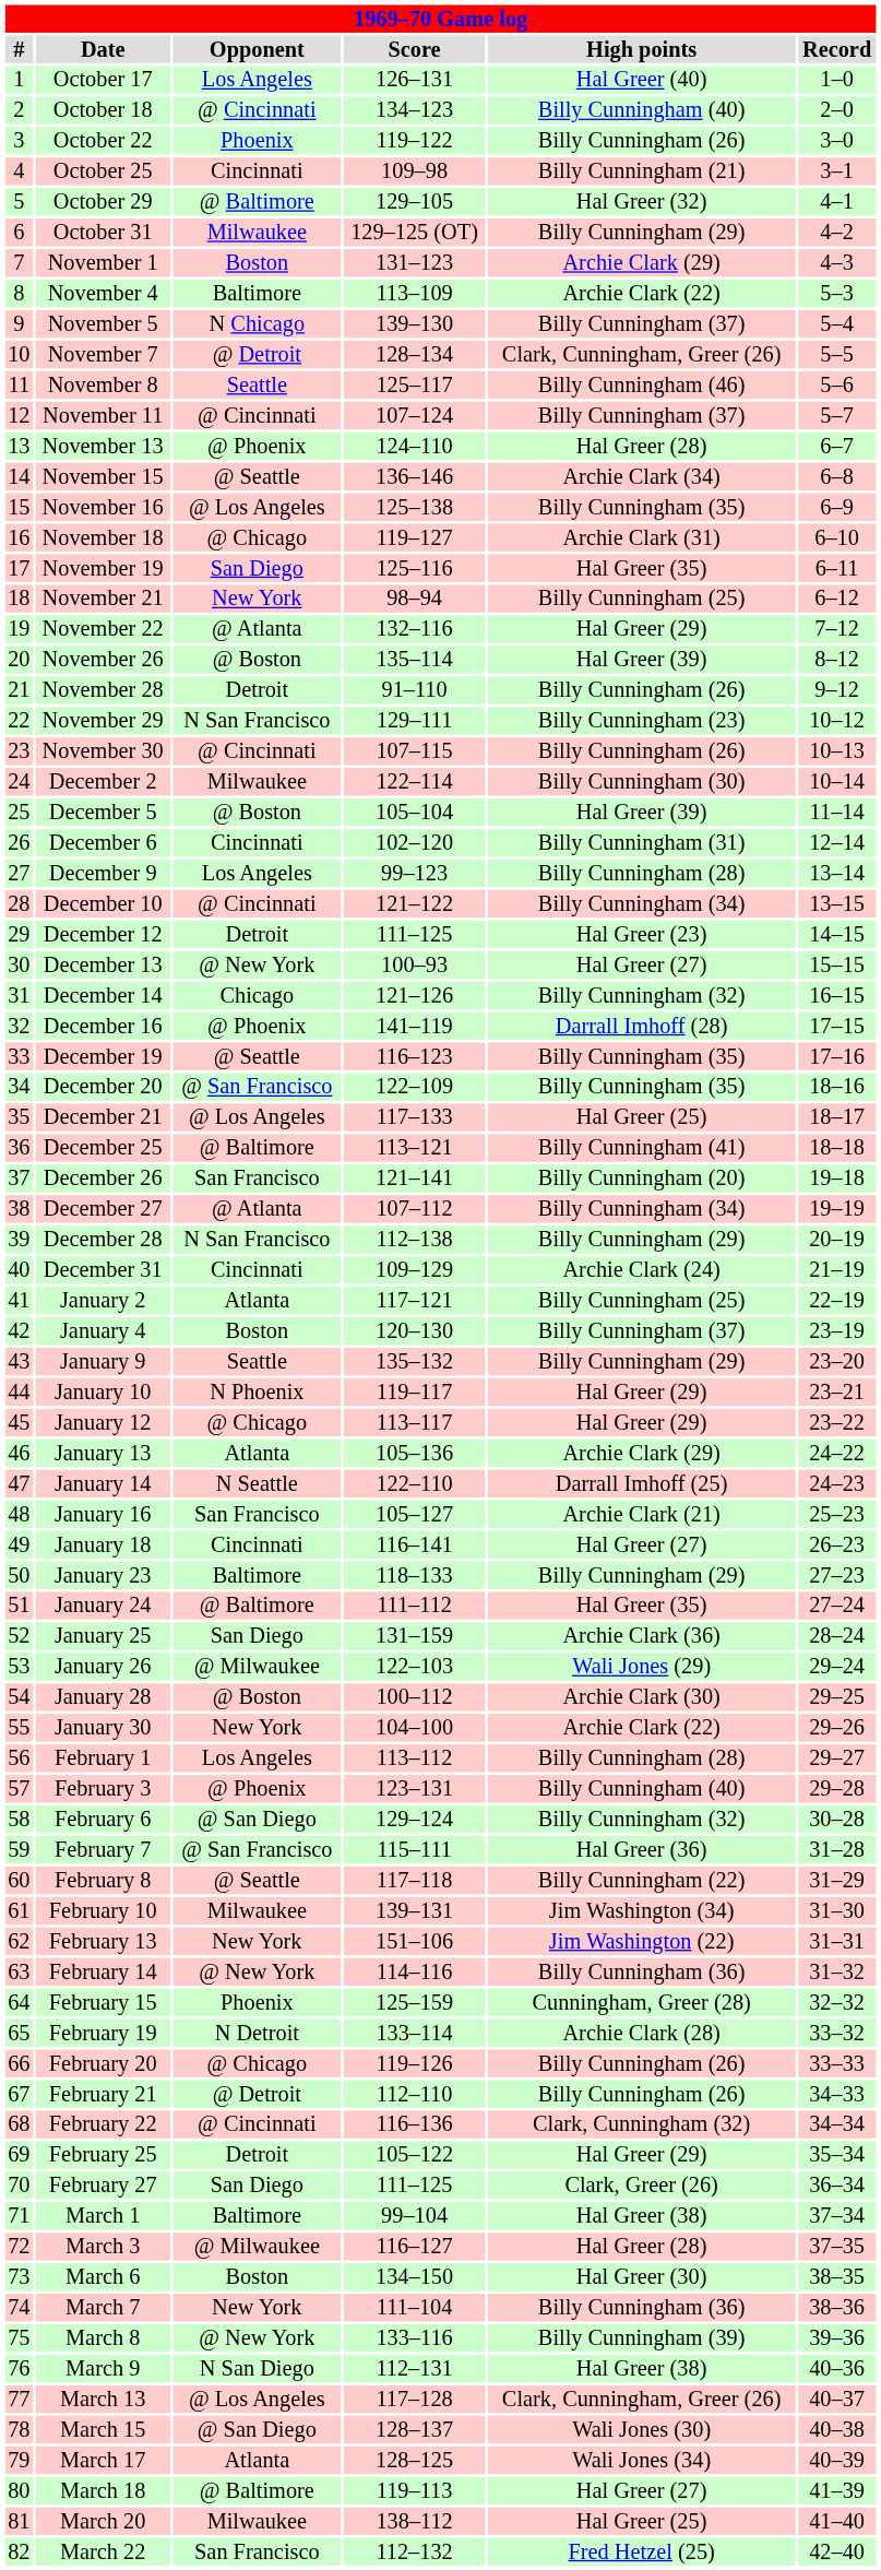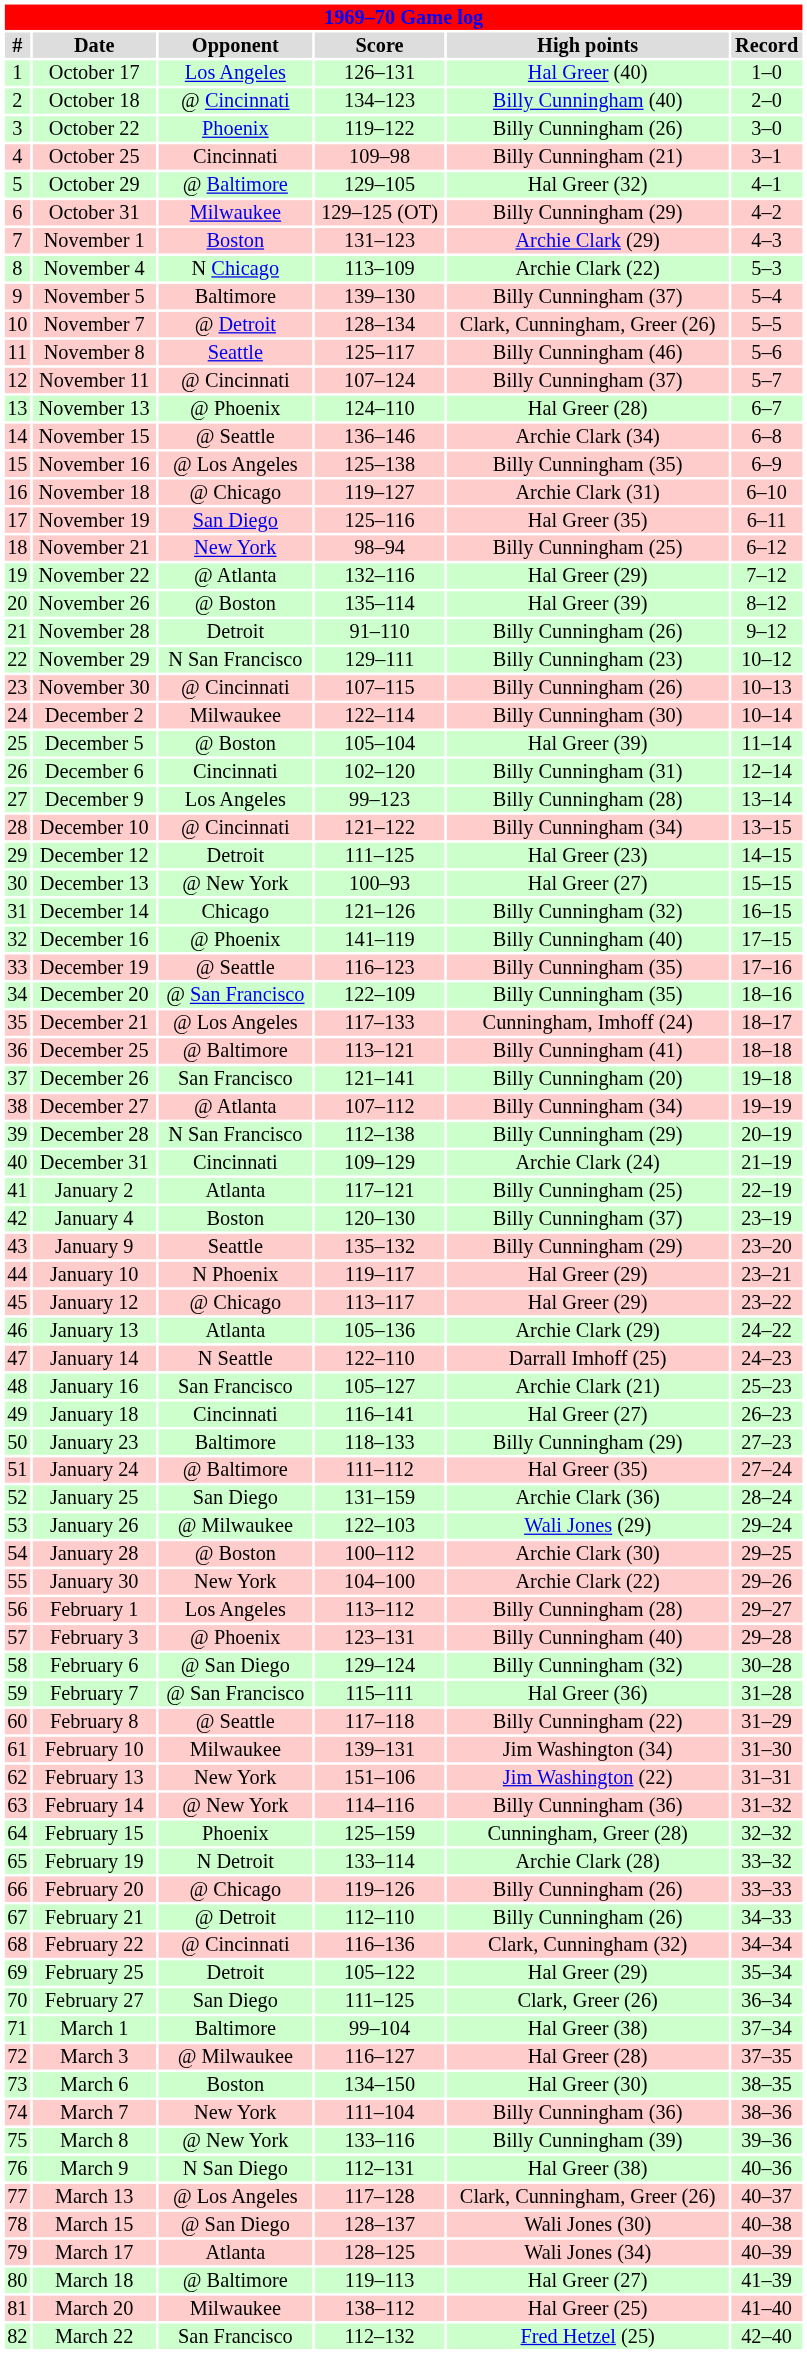 <table class="toccolours collapsible" width=50% style="clear:both; margin:1.5em auto; text-align:center">
 <tr>
 <th colspan=11 style="background:#FF0000; color:#0000FF;">1969–70 Game log</th>
 </tr>
 <tr align="center" bgcolor="#dddddd">
 <td><strong>#</strong></td>
 <td><strong>Date</strong></td>
 <td><strong>Opponent</strong></td>
 <td><strong>Score</strong></td>
 <td><strong>High points</strong></td>
 <td><strong>Record</strong></td>
 </tr>
 <tr align="center" bgcolor="#ccffcc">
 <td>1</td>
 <td>October 17</td>
 <td><a href='#'>Los Angeles</a></td>
 <td>126–131</td>
 <td><a href='#'>Hal Greer</a> (40)</td>
 <td>1–0</td>
 </tr>
 <tr align="center" bgcolor="#ccffcc">
 <td>2</td>
 <td>October 18</td>
 <td>@ <a href='#'>Cincinnati</a></td>
 <td>134–123</td>
 <td><a href='#'>Billy Cunningham</a> (40)</td>
 <td>2–0</td>
 </tr>
 <tr align="center" bgcolor="#ccffcc">
 <td>3</td>
 <td>October 22</td>
 <td><a href='#'>Phoenix</a></td>
 <td>119–122</td>
 <td>Billy Cunningham (26)</td>
 <td>3–0</td>
 </tr>
 <tr align="center" bgcolor="#ffcccc">
 <td>4</td>
 <td>October 25</td>
 <td>Cincinnati</td>
 <td>109–98</td>
 <td>Billy Cunningham (21)</td>
 <td>3–1</td>
 </tr>
 <tr align="center" bgcolor="#ccffcc">
 <td>5</td>
 <td>October 29</td>
 <td>@ <a href='#'>Baltimore</a></td>
 <td>129–105</td>
 <td>Hal Greer (32)</td>
 <td>4–1</td>
 </tr>
 <tr align="center" bgcolor="#ffcccc">
 <td>6</td>
 <td>October 31</td>
 <td><a href='#'>Milwaukee</a></td>
 <td>129–125 (OT)</td>
 <td>Billy Cunningham (29)</td>
 <td>4–2</td>
 </tr>
 <tr align="center" bgcolor="#ffcccc">
 <td>7</td>
 <td>November 1</td>
 <td><a href='#'>Boston</a></td>
 <td>131–123</td>
 <td><a href='#'>Archie Clark</a> (29)</td>
 <td>4–3</td>
 </tr>
 <tr align="center" bgcolor="#ccffcc">
 <td>8</td>
 <td>November 4</td>
-<td>Baltimore</td>
+<td>N <a href='#'>Chicago</a></td>
 <td>113–109</td>
 <td>Archie Clark (22)</td>
 <td>5–3</td>
 </tr>
 <tr align="center" bgcolor="#ffcccc">
 <td>9</td>
 <td>November 5</td>
-<td>N <a href='#'>Chicago</a></td>
+<td>Baltimore</td>
 <td>139–130</td>
 <td>Billy Cunningham (37)</td>
 <td>5–4</td>
 </tr>
 <tr align="center" bgcolor="#ffcccc">
 <td>10</td>
 <td>November 7</td>
 <td>@ <a href='#'>Detroit</a></td>
 <td>128–134</td>
 <td>Clark, Cunningham, Greer (26)</td>
 <td>5–5</td>
 </tr>
 <tr align="center" bgcolor="#ffcccc">
 <td>11</td>
 <td>November 8</td>
 <td><a href='#'>Seattle</a></td>
 <td>125–117</td>
 <td>Billy Cunningham (46)</td>
 <td>5–6</td>
 </tr>
 <tr align="center" bgcolor="#ffcccc">
 <td>12</td>
 <td>November 11</td>
 <td>@ Cincinnati</td>
 <td>107–124</td>
 <td>Billy Cunningham (37)</td>
 <td>5–7</td>
 </tr>
 <tr align="center" bgcolor="#ccffcc">
 <td>13</td>
 <td>November 13</td>
 <td>@ Phoenix</td>
 <td>124–110</td>
 <td>Hal Greer (28)</td>
 <td>6–7</td>
 </tr>
 <tr align="center" bgcolor="#ffcccc">
 <td>14</td>
 <td>November 15</td>
 <td>@ Seattle</td>
 <td>136–146</td>
 <td>Archie Clark (34)</td>
 <td>6–8</td>
 </tr>
 <tr align="center" bgcolor="#ffcccc">
 <td>15</td>
 <td>November 16</td>
 <td>@ Los Angeles</td>
 <td>125–138</td>
 <td>Billy Cunningham (35)</td>
 <td>6–9</td>
 </tr>
 <tr align="center" bgcolor="#ffcccc">
 <td>16</td>
 <td>November 18</td>
 <td>@ Chicago</td>
 <td>119–127</td>
 <td>Archie Clark (31)</td>
 <td>6–10</td>
 </tr>
 <tr align="center" bgcolor="#ffcccc">
 <td>17</td>
 <td>November 19</td>
 <td><a href='#'>San Diego</a></td>
 <td>125–116</td>
 <td>Hal Greer (35)</td>
 <td>6–11</td>
 </tr>
 <tr align="center" bgcolor="#ffcccc">
 <td>18</td>
 <td>November 21</td>
 <td><a href='#'>New York</a></td>
 <td>98–94</td>
 <td>Billy Cunningham (25)</td>
 <td>6–12</td>
 </tr>
 <tr align="center" bgcolor="#ccffcc">
 <td>19</td>
 <td>November 22</td>
 <td>@ Atlanta</td>
 <td>132–116</td>
 <td>Hal Greer (29)</td>
 <td>7–12</td>
 </tr>
 <tr align="center" bgcolor="#ccffcc">
 <td>20</td>
 <td>November 26</td>
 <td>@ Boston</td>
 <td>135–114</td>
 <td>Hal Greer (39)</td>
 <td>8–12</td>
 </tr>
 <tr align="center" bgcolor="#ccffcc">
 <td>21</td>
 <td>November 28</td>
 <td>Detroit</td>
 <td>91–110</td>
 <td>Billy Cunningham (26)</td>
 <td>9–12</td>
 </tr>
 <tr align="center" bgcolor="#ccffcc">
 <td>22</td>
 <td>November 29</td>
 <td>N San Francisco</td>
 <td>129–111</td>
 <td>Billy Cunningham (23)</td>
 <td>10–12</td>
 </tr>
 <tr align="center" bgcolor="#ffcccc">
 <td>23</td>
 <td>November 30</td>
 <td>@ Cincinnati</td>
 <td>107–115</td>
 <td>Billy Cunningham (26)</td>
 <td>10–13</td>
 </tr>
 <tr align="center" bgcolor="#ffcccc">
 <td>24</td>
 <td>December 2</td>
 <td>Milwaukee</td>
 <td>122–114</td>
 <td>Billy Cunningham (30)</td>
 <td>10–14</td>
 </tr>
 <tr align="center" bgcolor="#ccffcc">
 <td>25</td>
 <td>December 5</td>
 <td>@ Boston</td>
 <td>105–104</td>
 <td>Hal Greer (39)</td>
 <td>11–14</td>
 </tr>
 <tr align="center" bgcolor="#ccffcc">
 <td>26</td>
 <td>December 6</td>
 <td>Cincinnati</td>
 <td>102–120</td>
 <td>Billy Cunningham (31)</td>
 <td>12–14</td>
 </tr>
 <tr align="center" bgcolor="#ccffcc">
 <td>27</td>
 <td>December 9</td>
 <td>Los Angeles</td>
 <td>99–123</td>
 <td>Billy Cunningham (28)</td>
 <td>13–14</td>
 </tr>
 <tr align="center" bgcolor="#ffcccc">
 <td>28</td>
 <td>December 10</td>
 <td>@ Cincinnati</td>
 <td>121–122</td>
 <td>Billy Cunningham (34)</td>
 <td>13–15</td>
 </tr>
 <tr align="center" bgcolor="#ccffcc">
 <td>29</td>
 <td>December 12</td>
 <td>Detroit</td>
 <td>111–125</td>
 <td>Hal Greer (23)</td>
 <td>14–15</td>
 </tr>
 <tr align="center" bgcolor="#ccffcc">
 <td>30</td>
 <td>December 13</td>
 <td>@ New York</td>
 <td>100–93</td>
 <td>Hal Greer (27)</td>
 <td>15–15</td>
 </tr>
 <tr align="center" bgcolor="#ccffcc">
 <td>31</td>
 <td>December 14</td>
 <td>Chicago</td>
 <td>121–126</td>
 <td>Billy Cunningham (32)</td>
 <td>16–15</td>
 </tr>
 <tr align="center" bgcolor="#ccffcc">
 <td>32</td>
 <td>December 16</td>
 <td>@ Phoenix</td>
 <td>141–119</td>
-<td><a href='#'>Darrall Imhoff</a> (28)</td>
+<td>Billy Cunningham (40)</td>
 <td>17–15</td>
 </tr>
 <tr align="center" bgcolor="#ffcccc">
 <td>33</td>
 <td>December 19</td>
 <td>@ Seattle</td>
 <td>116–123</td>
 <td>Billy Cunningham (35)</td>
 <td>17–16</td>
 </tr>
 <tr align="center" bgcolor="#ccffcc">
 <td>34</td>
 <td>December 20</td>
 <td>@ <a href='#'>San Francisco</a></td>
 <td>122–109</td>
 <td>Billy Cunningham (35)</td>
 <td>18–16</td>
 </tr>
 <tr align="center" bgcolor="#ffcccc">
 <td>35</td>
 <td>December 21</td>
 <td>@ Los Angeles</td>
 <td>117–133</td>
-<td>Hal Greer (25)</td>
+<td>Cunningham, Imhoff (24)</td>
 <td>18–17</td>
 </tr>
 <tr align="center" bgcolor="#ffcccc">
 <td>36</td>
 <td>December 25</td>
 <td>@ Baltimore</td>
 <td>113–121</td>
 <td>Billy Cunningham (41)</td>
 <td>18–18</td>
 </tr>
 <tr align="center" bgcolor="#ccffcc">
 <td>37</td>
 <td>December 26</td>
 <td>San Francisco</td>
 <td>121–141</td>
 <td>Billy Cunningham (20)</td>
 <td>19–18</td>
 </tr>
 <tr align="center" bgcolor="#ffcccc">
 <td>38</td>
 <td>December 27</td>
 <td>@ Atlanta</td>
 <td>107–112</td>
 <td>Billy Cunningham (34)</td>
 <td>19–19</td>
 </tr>
 <tr align="center" bgcolor="#ccffcc">
 <td>39</td>
 <td>December 28</td>
 <td>N San Francisco</td>
 <td>112–138</td>
 <td>Billy Cunningham (29)</td>
 <td>20–19</td>
 </tr>
 <tr align="center" bgcolor="#ccffcc">
 <td>40</td>
 <td>December 31</td>
 <td>Cincinnati</td>
 <td>109–129</td>
 <td>Archie Clark (24)</td>
 <td>21–19</td>
 </tr>
 <tr align="center" bgcolor="#ccffcc">
 <td>41</td>
 <td>January 2</td>
 <td>Atlanta</td>
 <td>117–121</td>
 <td>Billy Cunningham (25)</td>
 <td>22–19</td>
 </tr>
 <tr align="center" bgcolor="#ccffcc">
 <td>42</td>
 <td>January 4</td>
 <td>Boston</td>
 <td>120–130</td>
 <td>Billy Cunningham (37)</td>
 <td>23–19</td>
 </tr>
 <tr align="center" bgcolor="#ffcccc">
 <td>43</td>
 <td>January 9</td>
 <td>Seattle</td>
 <td>135–132</td>
 <td>Billy Cunningham (29)</td>
 <td>23–20</td>
 </tr>
 <tr align="center" bgcolor="#ffcccc">
 <td>44</td>
 <td>January 10</td>
 <td>N Phoenix</td>
 <td>119–117</td>
 <td>Hal Greer (29)</td>
 <td>23–21</td>
 </tr>
 <tr align="center" bgcolor="#ffcccc">
 <td>45</td>
 <td>January 12</td>
 <td>@ Chicago</td>
 <td>113–117</td>
 <td>Hal Greer (29)</td>
 <td>23–22</td>
 </tr>
 <tr align="center" bgcolor="#ccffcc">
 <td>46</td>
 <td>January 13</td>
 <td>Atlanta</td>
 <td>105–136</td>
 <td>Archie Clark (29)</td>
 <td>24–22</td>
 </tr>
 <tr align="center" bgcolor="#ffcccc">
 <td>47</td>
 <td>January 14</td>
 <td>N Seattle</td>
 <td>122–110</td>
 <td>Darrall Imhoff (25)</td>
 <td>24–23</td>
 </tr>
 <tr align="center" bgcolor="#ccffcc">
 <td>48</td>
 <td>January 16</td>
 <td>San Francisco</td>
 <td>105–127</td>
 <td>Archie Clark (21)</td>
 <td>25–23</td>
 </tr>
 <tr align="center" bgcolor="#ccffcc">
 <td>49</td>
 <td>January 18</td>
 <td>Cincinnati</td>
 <td>116–141</td>
 <td>Hal Greer (27)</td>
 <td>26–23</td>
 </tr>
 <tr align="center" bgcolor="#ccffcc">
 <td>50</td>
 <td>January 23</td>
 <td>Baltimore</td>
 <td>118–133</td>
 <td>Billy Cunningham (29)</td>
 <td>27–23</td>
 </tr>
 <tr align="center" bgcolor="#ffcccc">
 <td>51</td>
 <td>January 24</td>
 <td>@ Baltimore</td>
 <td>111–112</td>
 <td>Hal Greer (35)</td>
 <td>27–24</td>
 </tr>
 <tr align="center" bgcolor="#ccffcc">
 <td>52</td>
 <td>January 25</td>
 <td>San Diego</td>
 <td>131–159</td>
 <td>Archie Clark (36)</td>
 <td>28–24</td>
 </tr>
 <tr align="center" bgcolor="#ccffcc">
 <td>53</td>
 <td>January 26</td>
 <td>@ Milwaukee</td>
 <td>122–103</td>
 <td><a href='#'>Wali Jones</a> (29)</td>
 <td>29–24</td>
 </tr>
 <tr align="center" bgcolor="#ffcccc">
 <td>54</td>
 <td>January 28</td>
 <td>@ Boston</td>
 <td>100–112</td>
 <td>Archie Clark (30)</td>
 <td>29–25</td>
 </tr>
 <tr align="center" bgcolor="#ffcccc">
 <td>55</td>
 <td>January 30</td>
 <td>New York</td>
 <td>104–100</td>
 <td>Archie Clark (22)</td>
 <td>29–26</td>
 </tr>
 <tr align="center" bgcolor="#ffcccc">
 <td>56</td>
 <td>February 1</td>
 <td>Los Angeles</td>
 <td>113–112</td>
 <td>Billy Cunningham (28)</td>
 <td>29–27</td>
 </tr>
 <tr align="center" bgcolor="#ffcccc">
 <td>57</td>
 <td>February 3</td>
 <td>@ Phoenix</td>
 <td>123–131</td>
 <td>Billy Cunningham (40)</td>
 <td>29–28</td>
 </tr>
 <tr align="center" bgcolor="#ccffcc">
 <td>58</td>
 <td>February 6</td>
 <td>@ San Diego</td>
 <td>129–124</td>
 <td>Billy Cunningham (32)</td>
 <td>30–28</td>
 </tr>
 <tr align="center" bgcolor="#ccffcc">
 <td>59</td>
 <td>February 7</td>
 <td>@ San Francisco</td>
 <td>115–111</td>
 <td>Hal Greer (36)</td>
 <td>31–28</td>
 </tr>
 <tr align="center" bgcolor="#ffcccc">
 <td>60</td>
 <td>February 8</td>
 <td>@ Seattle</td>
 <td>117–118</td>
 <td>Billy Cunningham (22)</td>
 <td>31–29</td>
 </tr>
 <tr align="center" bgcolor="#ffcccc">
 <td>61</td>
 <td>February 10</td>
 <td>Milwaukee</td>
 <td>139–131</td>
 <td>Jim Washington (34)</td>
 <td>31–30</td>
 </tr>
 <tr align="center" bgcolor="#ffcccc">
 <td>62</td>
 <td>February 13</td>
 <td>New York</td>
 <td>151–106</td>
 <td><a href='#'>Jim Washington</a> (22)</td>
 <td>31–31</td>
 </tr>
 <tr align="center" bgcolor="#ffcccc">
 <td>63</td>
 <td>February 14</td>
 <td>@ New York</td>
 <td>114–116</td>
 <td>Billy Cunningham (36)</td>
 <td>31–32</td>
 </tr>
 <tr align="center" bgcolor="#ccffcc">
 <td>64</td>
 <td>February 15</td>
 <td>Phoenix</td>
 <td>125–159</td>
 <td>Cunningham, Greer (28)</td>
 <td>32–32</td>
 </tr>
 <tr align="center" bgcolor="#ccffcc">
 <td>65</td>
 <td>February 19</td>
 <td>N Detroit</td>
 <td>133–114</td>
 <td>Archie Clark (28)</td>
 <td>33–32</td>
 </tr>
 <tr align="center" bgcolor="#ffcccc">
 <td>66</td>
 <td>February 20</td>
 <td>@ Chicago</td>
 <td>119–126</td>
 <td>Billy Cunningham (26)</td>
 <td>33–33</td>
 </tr>
 <tr align="center" bgcolor="#ccffcc">
 <td>67</td>
 <td>February 21</td>
 <td>@ Detroit</td>
 <td>112–110</td>
 <td>Billy Cunningham (26)</td>
 <td>34–33</td>
 </tr>
 <tr align="center" bgcolor="#ffcccc">
 <td>68</td>
 <td>February 22</td>
 <td>@ Cincinnati</td>
 <td>116–136</td>
 <td>Clark, Cunningham (32)</td>
 <td>34–34</td>
 </tr>
 <tr align="center" bgcolor="#ccffcc">
 <td>69</td>
 <td>February 25</td>
 <td>Detroit</td>
 <td>105–122</td>
 <td>Hal Greer (29)</td>
 <td>35–34</td>
 </tr>
 <tr align="center" bgcolor="#ccffcc">
 <td>70</td>
 <td>February 27</td>
 <td>San Diego</td>
 <td>111–125</td>
 <td>Clark, Greer (26)</td>
 <td>36–34</td>
 </tr>
 <tr align="center" bgcolor="#ccffcc">
 <td>71</td>
 <td>March 1</td>
 <td>Baltimore</td>
 <td>99–104</td>
 <td>Hal Greer (38)</td>
 <td>37–34</td>
 </tr>
 <tr align="center" bgcolor="#ffcccc">
 <td>72</td>
 <td>March 3</td>
 <td>@ Milwaukee</td>
 <td>116–127</td>
 <td>Hal Greer (28)</td>
 <td>37–35</td>
 </tr>
 <tr align="center" bgcolor="#ccffcc">
 <td>73</td>
 <td>March 6</td>
 <td>Boston</td>
 <td>134–150</td>
 <td>Hal Greer (30)</td>
 <td>38–35</td>
 </tr>
 <tr align="center" bgcolor="#ffcccc">
 <td>74</td>
 <td>March 7</td>
 <td>New York</td>
 <td>111–104</td>
 <td>Billy Cunningham (36)</td>
 <td>38–36</td>
 </tr>
 <tr align="center" bgcolor="#ccffcc">
 <td>75</td>
 <td>March 8</td>
 <td>@ New York</td>
 <td>133–116</td>
 <td>Billy Cunningham (39)</td>
 <td>39–36</td>
 </tr>
 <tr align="center" bgcolor="#ccffcc">
 <td>76</td>
 <td>March 9</td>
 <td>N San Diego</td>
 <td>112–131</td>
 <td>Hal Greer (38)</td>
 <td>40–36</td>
 </tr>
 <tr align="center" bgcolor="#ffcccc">
 <td>77</td>
 <td>March 13</td>
 <td>@ Los Angeles</td>
 <td>117–128</td>
 <td>Clark, Cunningham, Greer (26)</td>
 <td>40–37</td>
 </tr>
 <tr align="center" bgcolor="#ffcccc">
 <td>78</td>
 <td>March 15</td>
 <td>@ San Diego</td>
 <td>128–137</td>
 <td>Wali Jones (30)</td>
 <td>40–38</td>
 </tr>
 <tr align="center" bgcolor="#ffcccc">
 <td>79</td>
 <td>March 17</td>
 <td>Atlanta</td>
 <td>128–125</td>
 <td>Wali Jones (34)</td>
 <td>40–39</td>
 </tr>
 <tr align="center" bgcolor="#ccffcc">
 <td>80</td>
 <td>March 18</td>
 <td>@ Baltimore</td>
 <td>119–113</td>
 <td>Hal Greer (27)</td>
 <td>41–39</td>
 </tr>
 <tr align="center" bgcolor="#ffcccc">
 <td>81</td>
 <td>March 20</td>
 <td>Milwaukee</td>
 <td>138–112</td>
 <td>Hal Greer (25)</td>
 <td>41–40</td>
 </tr>
 <tr align="center" bgcolor="#ccffcc">
 <td>82</td>
 <td>March 22</td>
 <td>San Francisco</td>
 <td>112–132</td>
 <td><a href='#'>Fred Hetzel</a> (25)</td>
 <td>42–40</td>
 </tr>
 </table>
